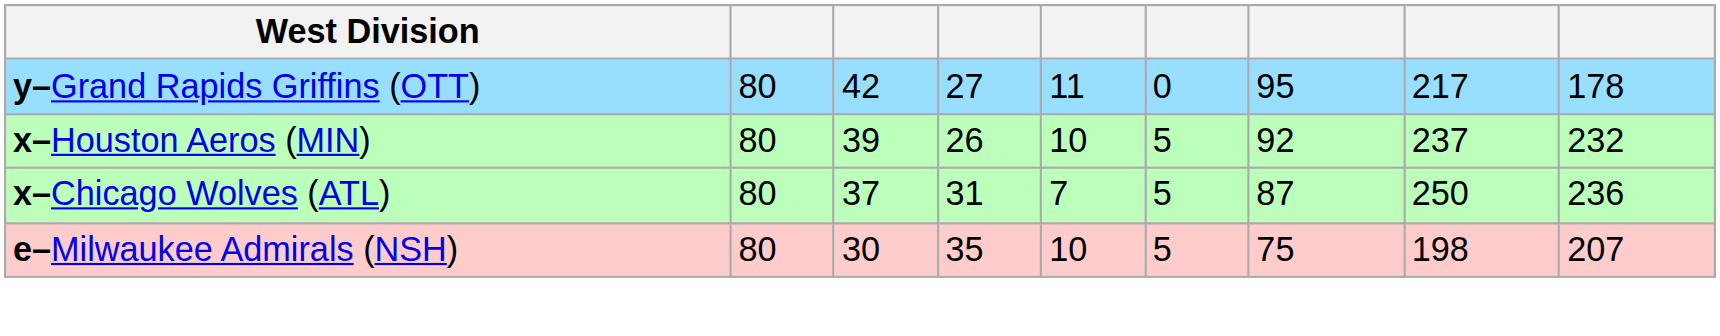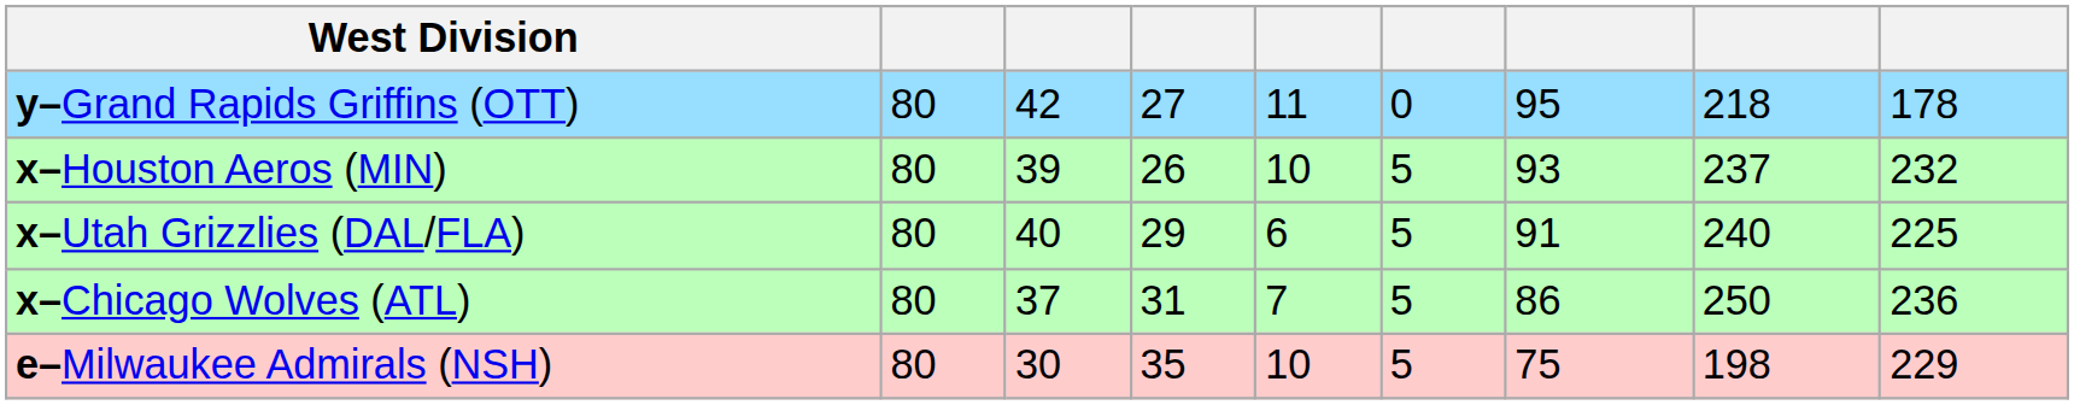 <table class="wikitable" style="width:50em">
 <tr>
 <th width="35%">West Division</th>
 <th width="5%"></th>
 <th width="5%"></th>
 <th width="5%"></th>
 <th width="5%"></th>
 <th width="5%"></th>
 <th width="7.5%"></th>
 <th width="7.5%"></th>
 <th width="7.5%"></th>
 </tr>
 <tr bgcolor="#97DEFF">
 <td><strong>y–</strong><a href='#'>Grand Rapids Griffins</a> (<a href='#'>OTT</a>)</td>
 <td>80</td>
 <td>42</td>
 <td>27</td>
 <td>11</td>
 <td>0</td>
 <td>95</td>
-<td>217</td>
+<td>218</td>
 <td>178</td>
 </tr>
 <tr bgcolor="#bbffbb">
 <td><strong>x–</strong><a href='#'>Houston Aeros</a> (<a href='#'>MIN</a>)</td>
 <td>80</td>
 <td>39</td>
 <td>26</td>
 <td>10</td>
 <td>5</td>
-<td>92</td>
+<td>93</td>
 <td>237</td>
 <td>232</td>
+</tr>
+<tr bgcolor="#bbffbb">
+<td><strong>x–</strong><a href='#'>Utah Grizzlies</a> (<a href='#'>DAL</a>/<a href='#'>FLA</a>)</td>
+<td>80</td>
+<td>40</td>
+<td>29</td>
+<td>6</td>
+<td>5</td>
+<td>91</td>
+<td>240</td>
+<td>225</td>
 </tr>
 <tr bgcolor="#bbffbb">
 <td><strong>x–</strong><a href='#'>Chicago Wolves</a> (<a href='#'>ATL</a>)</td>
 <td>80</td>
 <td>37</td>
 <td>31</td>
 <td>7</td>
 <td>5</td>
-<td>87</td>
+<td>86</td>
 <td>250</td>
 <td>236</td>
 </tr>
 <tr bgcolor="#ffcccc">
 <td><strong>e–</strong><a href='#'>Milwaukee Admirals</a> (<a href='#'>NSH</a>)</td>
 <td>80</td>
 <td>30</td>
 <td>35</td>
 <td>10</td>
 <td>5</td>
 <td>75</td>
 <td>198</td>
-<td>207</td>
+<td>229</td>
 </tr>
 </table>
